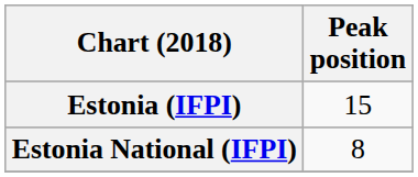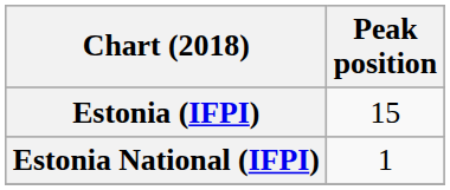 <table class="wikitable sortable plainrowheaders" style="text-align:center">
 <tr>
 <th scope="col">Chart (2018)</th>
 <th scope="col">Peak<br>position</th>
 </tr>
 <tr>
 <th scope="row">Estonia (<a href='#'>IFPI</a>)</th>
 <td>15</td>
 </tr>
 <tr>
 <th scope="row">Estonia National (<a href='#'>IFPI</a>)</th>
-<td>8</td>
+<td>1</td>
 </tr>
 <tr>
 </tr>
 </table>
